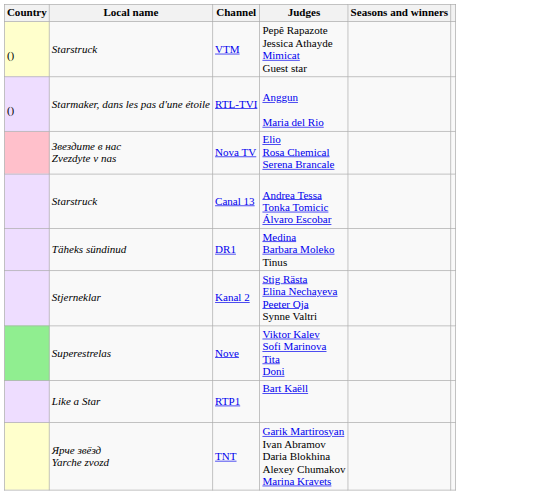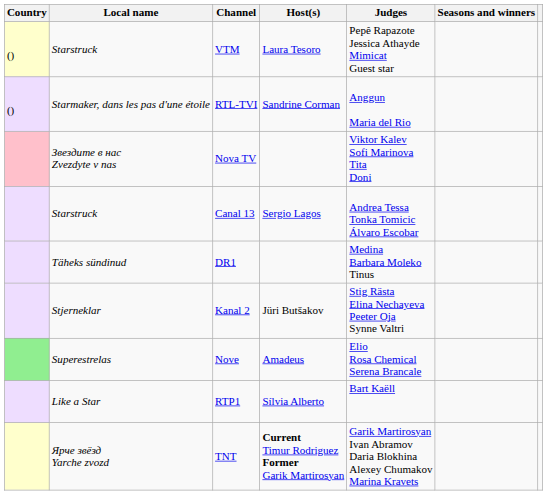 <table class="wikitable">
 <tr>
 <th>Country</th>
 <th>Local name</th>
 <th>Channel</th>
+<th>Host(s)</th>
 <th>Judges</th>
 <th>Seasons and winners</th>
 <th></th>
 </tr>
 <tr>
 <td align="left" bgcolor="FFFFCC"><br>()</td>
 <td><em>Starstruck</em></td>
 <td><a href='#'>VTM</a></td>
+<td><a href='#'>Laura Tesoro</a></td>
 <td>Pepê Rapazote<br>Jessica Athayde<br><a href='#'>Mimicat</a><br>Guest star<br></td>
 <td></td>
 <td></td>
 </tr>
 <tr>
 <td align="left" bgcolor="#EEDDFF"><br>()</td>
 <td><em>Starmaker, dans les pas d'une étoile</em></td>
 <td><a href='#'>RTL-TVI</a></td>
+<td><a href='#'>Sandrine Corman</a></td>
 <td><br><a href='#'>Anggun</a><br><br><a href='#'>Maria del Rio</a></td>
 <td></td>
 <td></td>
 </tr>
 <tr>
 <td align="left" bgcolor="#FFC0CB"></td>
 <td><em>Звездите в нас</em><br><em>Zvezdyte v nas</em></td>
 <td><a href='#'>Nova TV</a></td>
-<td><a href='#'>Elio</a><br><a href='#'>Rosa Chemical</a><br><a href='#'>Serena Brancale</a></td>
+<td><br></td>
+<td><a href='#'>Viktor Kalev</a><br><a href='#'>Sofi Marinova</a><br><a href='#'>Tita</a><br><a href='#'>Doni</a></td>
 <td></td>
 <td></td>
 </tr>
 <tr>
 <td align="left" bgcolor="#EEDDFF"></td>
 <td><em>Starstruck</em></td>
 <td><a href='#'>Canal 13</a></td>
+<td><a href='#'>Sergio Lagos</a></td>
 <td><br><a href='#'>Andrea Tessa</a><br><a href='#'>Tonka Tomicic</a><br><a href='#'>Álvaro Escobar</a></td>
 <td></td>
 <td></td>
 </tr>
 <tr>
 <td align="left" bgcolor="#EEDDFF"></td>
 <td><em>Täheks sündinud</em></td>
 <td><a href='#'>DR1</a></td>
+<td></td>
 <td><a href='#'>Medina</a><br><a href='#'>Barbara Moleko</a><br>Tinus<br></td>
 <td></td>
 <td></td>
 </tr>
 <tr>
 <td align="left" bgcolor="EEDDFF"></td>
 <td><em>Stjerneklar</em></td>
 <td><a href='#'>Kanal 2</a></td>
+<td>Jüri Butšakov</td>
 <td><a href='#'>Stig Rästa</a><br><a href='#'>Elina Nechayeva</a><br><a href='#'>Peeter Oja</a><br>Synne Valtri</td>
 <td></td>
 <td {{center></td>
 </tr>
 <tr>
 <td align="left" bgcolor="lightgreen"></td>
 <td><em>Superestrelas</em></td>
 <td><a href='#'>Nove</a></td>
-<td><a href='#'>Viktor Kalev</a><br><a href='#'>Sofi Marinova</a><br><a href='#'>Tita</a><br><a href='#'>Doni</a></td>
+<td><a href='#'>Amadeus</a></td>
+<td><a href='#'>Elio</a><br><a href='#'>Rosa Chemical</a><br><a href='#'>Serena Brancale</a></td>
 <td></td>
 <td></td>
 </tr>
 <tr>
 <td align="left" bgcolor="#EEDDFF"></td>
 <td><em>Like a Star</em></td>
 <td><a href='#'>RTP1</a></td>
+<td><a href='#'>Sílvia Alberto</a></td>
 <td><a href='#'>Bart Kaëll</a><br><br><br></td>
 <td></td>
 <td></td>
 </tr>
 <tr>
 <td align="left" bgcolor="FFFFCC"></td>
 <td><em>Ярче звёзд</em><br><em>Yarche zvozd</em></td>
 <td><a href='#'>TNT</a></td>
+<td><strong>Current</strong><br><a href='#'>Timur Rodriguez</a> <br><strong>Former</strong><br><a href='#'>Garik Martirosyan</a> </td>
 <td><a href='#'>Garik Martirosyan</a> <br>Ivan Abramov<br>Daria Blokhina<br>Alexey Chumakov<br><a href='#'>Marina Kravets</a></td>
 <td></td>
 <td></td>
 </tr>
 </table>
